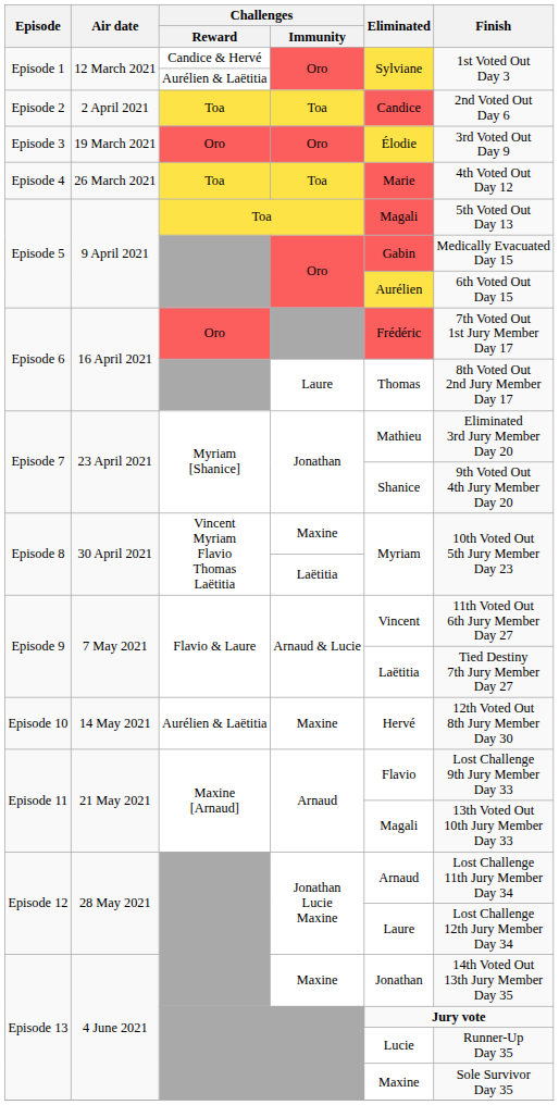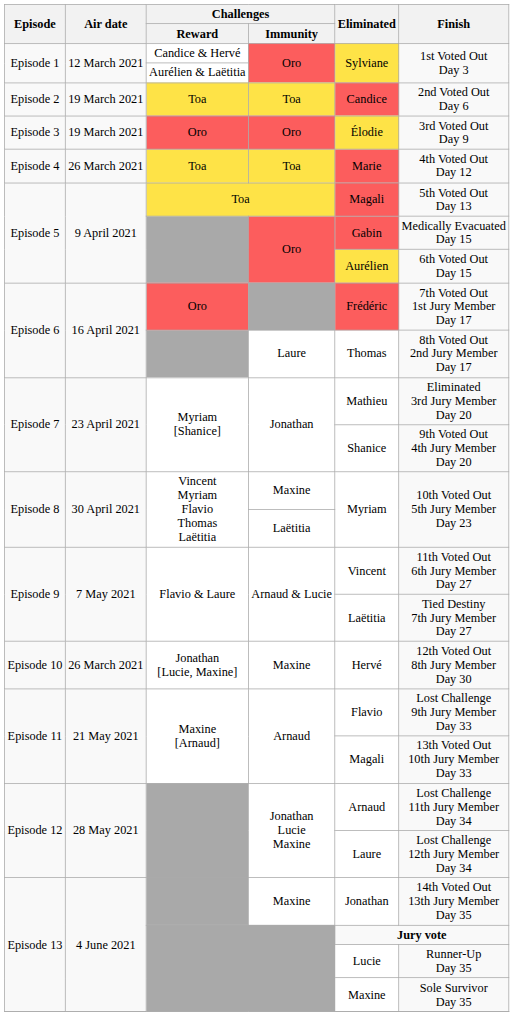 <table class="wikitable" style="margin:auto; text-align:center">
 <tr>
 <th rowspan="2">Episode</th>
 <th rowspan="2">Air date</th>
 <th colspan="2">Challenges</th>
 <th rowspan="2">Eliminated</th>
 <th rowspan="2">Finish</th>
 </tr>
 <tr>
 <th>Reward</th>
 <th>Immunity</th>
 </tr>
 <tr>
 <td rowspan="2">Episode 1</td>
 <td rowspan="2">12 March 2021</td>
 <td bgcolor="white">Candice & Hervé</td>
 <td rowspan="2" bgcolor="fc5d5d">Oro</td>
 <td rowspan="2" bgcolor="fee347">Sylviane</td>
 <td rowspan="2">1st Voted Out<br>Day 3</td>
 </tr>
 <tr>
 <td bgcolor="white">Aurélien & Laëtitia</td>
 </tr>
 <tr>
 <td>Episode 2</td>
-<td>2 April 2021</td>
+<td>19 March 2021</td>
 <td bgcolor="fee347">Toa</td>
 <td bgcolor="fee347">Toa</td>
 <td bgcolor="fc5d5d">Candice</td>
 <td>2nd Voted Out<br>Day 6</td>
 </tr>
 <tr>
 <td>Episode 3</td>
 <td>19 March 2021</td>
 <td bgcolor="fc5d5d">Oro</td>
 <td bgcolor="fc5d5d">Oro</td>
 <td bgcolor="fee347">Élodie</td>
 <td>3rd Voted Out<br>Day 9</td>
 </tr>
 <tr>
 <td>Episode 4</td>
 <td>26 March 2021</td>
 <td bgcolor="fee347">Toa</td>
 <td bgcolor="fee347">Toa</td>
 <td bgcolor="fc5d5d">Marie</td>
 <td>4th Voted Out<br>Day 12</td>
 </tr>
 <tr>
 <td rowspan="3">Episode 5</td>
 <td rowspan="3">9 April 2021</td>
 <td colspan="2" bgcolor="fee347">Toa</td>
 <td bgcolor="fc5d5d">Magali</td>
 <td>5th Voted Out<br>Day 13</td>
 </tr>
 <tr>
 <td rowspan="2" bgcolor="darkgrey"></td>
 <td rowspan="2" bgcolor="fc5d5d">Oro</td>
 <td bgcolor="fc5d5d">Gabin</td>
 <td>Medically Evacuated<br>Day 15</td>
 </tr>
 <tr>
 <td bgcolor="fee347">Aurélien</td>
 <td>6th Voted Out<br>Day 15</td>
 </tr>
 <tr>
 <td rowspan="2">Episode 6</td>
 <td rowspan="2">16 April 2021</td>
 <td bgcolor="fc5d5d">Oro</td>
 <td bgcolor="darkgrey"></td>
 <td bgcolor="fc5d5d">Frédéric</td>
 <td>7th Voted Out<br>1st Jury Member<br>Day 17</td>
 </tr>
 <tr>
 <td bgcolor="darkgrey"></td>
 <td bgcolor="white">Laure</td>
 <td bgcolor="white">Thomas</td>
 <td>8th Voted Out<br>2nd Jury Member<br>Day 17</td>
 </tr>
 <tr>
 <td rowspan="2">Episode 7</td>
 <td rowspan="2">23 April 2021</td>
 <td rowspan="2" bgcolor="white">Myriam<br>[Shanice]</td>
 <td rowspan="2" bgcolor="white">Jonathan</td>
 <td bgcolor="white">Mathieu</td>
 <td>Eliminated<br>3rd Jury Member<br>Day 20</td>
 </tr>
 <tr>
 <td bgcolor="white">Shanice</td>
 <td>9th Voted Out<br>4th Jury Member<br>Day 20</td>
 </tr>
 <tr>
 <td rowspan="2">Episode 8</td>
 <td rowspan="2">30 April 2021</td>
 <td rowspan="2" bgcolor="white">Vincent<br>Myriam<br>Flavio<br>Thomas<br>Laëtitia</td>
 <td bgcolor="white">Maxine</td>
 <td rowspan="2" bgcolor="white">Myriam</td>
 <td rowspan="2">10th Voted Out<br>5th Jury Member<br>Day 23</td>
 </tr>
 <tr>
 <td bgcolor="white">Laëtitia</td>
 </tr>
 <tr>
 <td rowspan="2">Episode 9</td>
 <td rowspan="2">7 May 2021</td>
 <td rowspan="2" bgcolor="white">Flavio & Laure</td>
 <td rowspan="2" bgcolor="white">Arnaud & Lucie</td>
 <td bgcolor="white">Vincent</td>
 <td>11th Voted Out<br>6th Jury Member<br>Day 27</td>
 </tr>
 <tr>
 <td bgcolor="white">Laëtitia</td>
 <td>Tied Destiny<br>7th Jury Member<br>Day 27</td>
 </tr>
 <tr>
 <td>Episode 10</td>
-<td>14 May 2021</td>
-<td bgcolor="white">Aurélien & Laëtitia</td>
+<td>26 March 2021</td>
+<td bgcolor="white">Jonathan<br>[Lucie, Maxine]</td>
 <td bgcolor="white">Maxine</td>
 <td bgcolor="white">Hervé</td>
 <td>12th Voted Out<br>8th Jury Member<br>Day 30</td>
 </tr>
 <tr>
 <td rowspan="2">Episode 11</td>
 <td rowspan="2">21 May 2021</td>
 <td rowspan="2" bgcolor="white">Maxine<br>[Arnaud]</td>
 <td rowspan="2" bgcolor="white">Arnaud</td>
 <td bgcolor="white">Flavio</td>
 <td>Lost Challenge<br>9th Jury Member<br>Day 33</td>
 </tr>
 <tr>
 <td bgcolor="white">Magali</td>
 <td>13th Voted Out<br>10th Jury Member<br>Day 33</td>
 </tr>
 <tr>
 <td rowspan="2">Episode 12</td>
 <td rowspan="2">28 May 2021</td>
 <td rowspan="2" bgcolor="darkgrey"></td>
 <td rowspan="2" bgcolor="white">Jonathan<br>Lucie<br>Maxine</td>
 <td bgcolor="white">Arnaud</td>
 <td>Lost Challenge<br>11th Jury Member<br>Day 34</td>
 </tr>
 <tr>
 <td bgcolor="white">Laure</td>
 <td>Lost Challenge<br>12th Jury Member<br>Day 34</td>
 </tr>
 <tr>
 <td rowspan="4">Episode 13</td>
 <td rowspan="4">4 June 2021</td>
 <td bgcolor="darkgrey"></td>
 <td bgcolor="white">Maxine</td>
 <td bgcolor="white">Jonathan</td>
 <td>14th Voted Out<br>13th Jury Member<br>Day 35</td>
 </tr>
 <tr>
 <td rowspan="3" colspan="2" bgcolor="darkgrey"></td>
 <td colspan=2><strong>Jury vote</strong></td>
 </tr>
 <tr>
 <td bgcolor="white">Lucie</td>
 <td>Runner-Up<br>Day 35</td>
 </tr>
 <tr>
 <td bgcolor="white">Maxine</td>
 <td>Sole Survivor<br>Day 35</td>
 </tr>
 <tr>
 </tr>
 </table>
